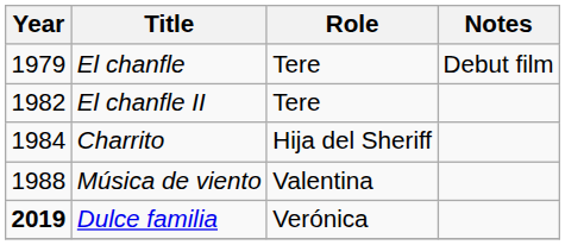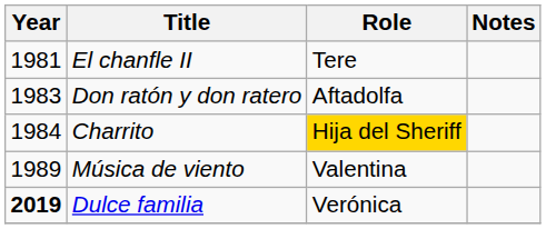 <table class="wikitable sortable">
 <tr>
 <th>Year</th>
 <th>Title</th>
 <th>Role</th>
 <th>Notes</th>
 </tr>
 <tr>
-<td>1979</td>
-<td><em>El chanfle</em></td>
-<td>Tere</td>
-<td>Debut film</td>
-</tr>
-<tr>
-<td>1982</td>
+<td>1981</td>
 <td><em>El chanfle II</em></td>
 <td>Tere</td>
 <td></td>
 </tr>
 <tr>
-<td>1984</td>
-<td><em>Charrito</em></td>
-<td>Hija del Sheriff</td>
+<td>1983</td>
+<td><em>Don ratón y don ratero</em></td>
+<td>Aftadolfa</td>
 <td></td>
 </tr>
 <tr>
-<td>1988</td>
+<td>1984</td>
+<td><em>Charrito</em></td>
+<td style="background: gold;">Hija del Sheriff</td>
+<td></td>
+</tr>
+<tr>
+<td>1989</td>
 <td><em>Música de viento</em></td>
 <td>Valentina</td>
 <td></td>
 </tr>
 <tr>
 <td><strong>2019</strong></td>
 <td><em><a href='#'>Dulce familia</a></em></td>
 <td>Verónica</td>
 <td></td>
 </tr>
 <tr>
 </tr>
 </table>
